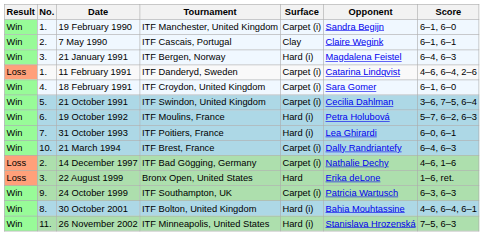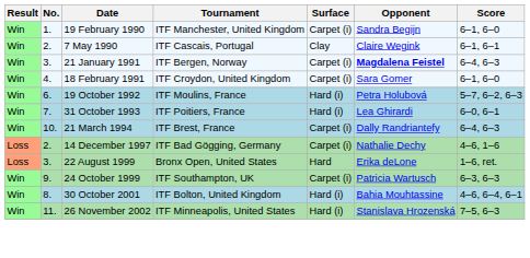 <table class="sortable wikitable" style=font-size:97%>
 <tr>
 <th>Result</th>
 <th>No.</th>
 <th>Date</th>
 <th>Tournament</th>
 <th>Surface</th>
 <th>Opponent</th>
 <th class="unsortable">Score</th>
 </tr>
 <tr style="background:#f0f8ff;">
 <td style="background:#98fb98;">Win</td>
 <td>1.</td>
 <td>19 February 1990</td>
 <td>ITF Manchester, United Kingdom</td>
 <td>Carpet (i)</td>
 <td> <a href='#'>Sandra Begijn</a></td>
 <td>6–1, 6–0</td>
 </tr>
 <tr style="background:#f0f8ff;">
 <td style="background:#98fb98;">Win</td>
 <td>2.</td>
 <td>7 May 1990</td>
 <td>ITF Cascais, Portugal</td>
 <td>Clay</td>
 <td> <a href='#'>Claire Wegink</a></td>
 <td>6–1, 6–1</td>
 </tr>
 <tr style="background:#f0f8ff;">
 <td style="background:#98fb98;">Win</td>
 <td>3.</td>
 <td>21 January 1991</td>
 <td>ITF Bergen, Norway</td>
-<td>Hard (i)</td>
-<td> <a href='#'>Magdalena Feistel</a></td>
+<td>Carpet (i)</td>
+<td><strong> <a href='#'>Magdalena Feistel</a></strong></td>
 <td>6–4, 6–3</td>
-</tr>
-<tr>
-<td style="background:#ffa07a;">Loss</td>
-<td>1.</td>
-<td>11 February 1991</td>
-<td>ITF Danderyd, Sweden</td>
-<td>Carpet (i)</td>
-<td> <a href='#'>Catarina Lindqvist</a></td>
-<td>4–6, 6–4, 2–6</td>
 </tr>
 <tr style="background:#f0f8ff;">
 <td style="background:#98fb98;">Win</td>
 <td>4.</td>
 <td>18 February 1991</td>
 <td>ITF Croydon, United Kingdom</td>
 <td>Carpet (i)</td>
 <td> <a href='#'>Sara Gomer</a></td>
 <td>6–1, 6–0</td>
-</tr>
-<tr style="background:lightblue;">
-<td style="background:#98fb98;">Win</td>
-<td>5.</td>
-<td>21 October 1991</td>
-<td>ITF Swindon, United Kingdom</td>
-<td>Carpet (i)</td>
-<td> <a href='#'>Cecilia Dahlman</a></td>
-<td>3–6, 7–5, 6–4</td>
 </tr>
 <tr style="background:lightblue;">
 <td style="background:#98fb98;">Win</td>
 <td>6.</td>
 <td>19 October 1992</td>
 <td>ITF Moulins, France</td>
 <td>Hard (i)</td>
 <td> <a href='#'>Petra Holubová</a></td>
 <td>5–7, 6–2, 6–3</td>
 </tr>
 <tr style="background:lightblue;">
 <td style="background:#98fb98;">Win</td>
 <td>7.</td>
 <td>31 October 1993</td>
 <td>ITF Poitiers, France</td>
 <td>Hard (i)</td>
 <td> <a href='#'>Lea Ghirardi</a></td>
 <td>6–0, 6–1</td>
 </tr>
 <tr style="background:lightblue;">
 <td style="background:#98fb98;">Win</td>
 <td>10.</td>
 <td>21 March 1994</td>
 <td>ITF Brest, France</td>
 <td>Carpet (i)</td>
 <td> <a href='#'>Dally Randriantefy</a></td>
 <td>6–4, 6–3</td>
 </tr>
 <tr style="background:#addfad;">
 <td style="background:#ffa07a;">Loss</td>
 <td>2.</td>
 <td>14 December 1997</td>
 <td>ITF Bad Gögging, Germany</td>
 <td>Carpet (i)</td>
 <td> <a href='#'>Nathalie Dechy</a></td>
 <td>4–6, 1–6</td>
 </tr>
 <tr style="background:#addfad;">
 <td style="background:#ffa07a;">Loss</td>
 <td>3.</td>
 <td>22 August 1999</td>
 <td>Bronx Open, United States</td>
 <td>Hard</td>
 <td> <a href='#'>Erika deLone</a></td>
 <td>1–6, ret.</td>
 </tr>
 <tr style="background:#addfad;">
 <td style="background:#98fb98;">Win</td>
 <td>9.</td>
 <td>24 October 1999</td>
 <td>ITF Southampton, UK</td>
 <td>Carpet (i)</td>
 <td> <a href='#'>Patricia Wartusch</a></td>
 <td>6–3, 6–3</td>
 </tr>
 <tr style="background:lightblue;">
 <td style="background:#98fb98;">Win</td>
 <td>8.</td>
 <td>30 October 2001</td>
 <td>ITF Bolton, United Kingdom</td>
 <td>Hard (i)</td>
 <td> <a href='#'>Bahia Mouhtassine</a></td>
 <td>4–6, 6–4, 6–1</td>
 </tr>
 <tr style="background:#addfad;">
 <td style="background:#98fb98;">Win</td>
 <td>11.</td>
 <td>26 November 2002</td>
 <td>ITF Minneapolis, United States</td>
 <td>Hard (i)</td>
 <td> <a href='#'>Stanislava Hrozenská</a></td>
 <td>7–5, 6–3</td>
 </tr>
 </table>
